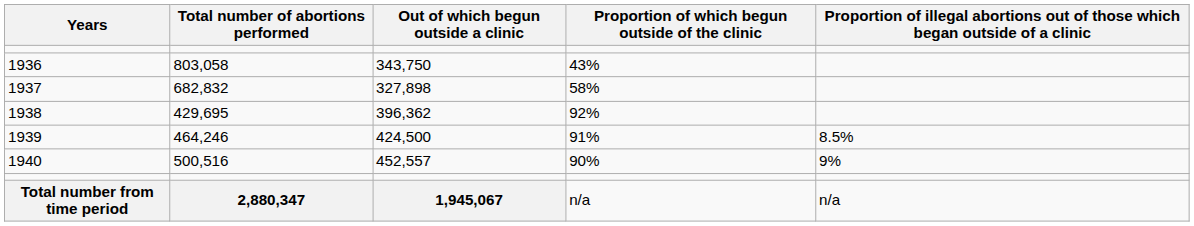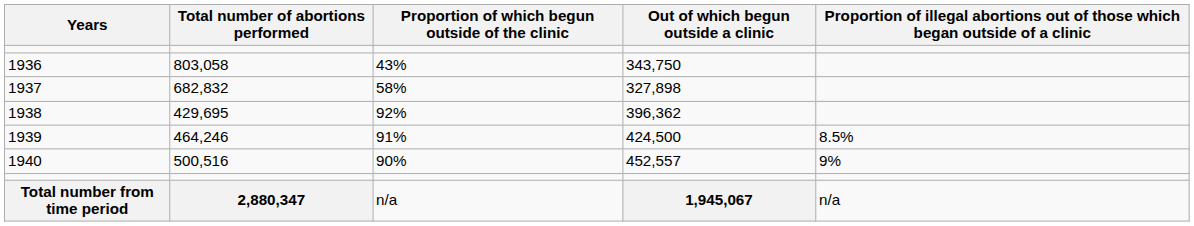 <table class="wikitable">
 <tr>
 <th>Years</th>
 <th>Total number of abortions performed</th>
+<th>Proportion of which begun outside of the clinic</th>
 <th>Out of which begun outside a clinic</th>
-<th>Proportion of which begun outside of the clinic</th>
 <th>Proportion of illegal abortions out of those which began outside of a clinic</th>
 </tr>
 <tr>
 <td></td>
 <td></td>
 <td></td>
 <td></td>
 <td></td>
 </tr>
 <tr>
 <td>1936</td>
 <td>803,058</td>
+<td>43%</td>
 <td>343,750</td>
-<td>43%</td>
 <td></td>
 </tr>
 <tr>
 <td>1937</td>
 <td>682,832</td>
+<td>58%</td>
 <td>327,898</td>
-<td>58%</td>
 <td></td>
 </tr>
 <tr>
 <td>1938</td>
 <td>429,695</td>
+<td>92%</td>
 <td>396,362</td>
-<td>92%</td>
 <td></td>
 </tr>
 <tr>
 <td>1939</td>
 <td>464,246</td>
+<td>91%</td>
 <td>424,500</td>
-<td>91%</td>
 <td>8.5%</td>
 </tr>
 <tr>
 <td>1940</td>
 <td>500,516</td>
+<td>90%</td>
 <td>452,557</td>
-<td>90%</td>
 <td>9%</td>
 </tr>
 <tr>
 <td></td>
 <td></td>
 <td></td>
 <td></td>
 <td></td>
 </tr>
 <tr>
 <th>Total number from time period</th>
 <th>2,880,347</th>
+<td>n/a</td>
 <th>1,945,067</th>
-<td>n/a</td>
 <td>n/a</td>
 </tr>
 </table>
